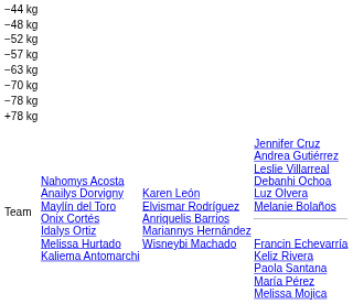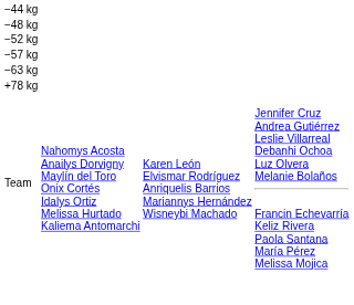 <table>
 <tr>
 <td>−44 kg</td>
 <td></td>
 <td></td>
 <td><br></td>
 </tr>
 <tr>
 <td>−48 kg</td>
 <td></td>
 <td></td>
 <td><br></td>
 </tr>
 <tr>
 <td>−52 kg</td>
 <td></td>
 <td></td>
 <td><br></td>
 </tr>
 <tr>
 <td>−57 kg</td>
 <td></td>
 <td></td>
 <td><br></td>
 </tr>
 <tr>
 <td>−63 kg</td>
 <td></td>
 <td></td>
 <td><br></td>
 </tr>
 <tr>
-<td>−70 kg</td>
-<td></td>
-<td></td>
-<td><br></td>
-</tr>
-<tr>
-<td>−78 kg</td>
-<td></td>
-<td></td>
-<td><br></td>
-</tr>
-<tr>
 <td>+78 kg</td>
 <td></td>
 <td></td>
 <td><br></td>
 </tr>
 <tr>
 <td>Team</td>
 <td><br><a href='#'>Nahomys Acosta</a><br><a href='#'>Anailys Dorvigny</a><br><a href='#'>Maylín del Toro</a><br><a href='#'>Onix Cortés</a><br><a href='#'>Idalys Ortiz</a><br><a href='#'>Melissa Hurtado</a><br><a href='#'>Kaliema Antomarchi</a></td>
 <td><br><a href='#'>Karen León</a><br><a href='#'>Elvismar Rodríguez</a><br><a href='#'>Anriquelis Barrios</a><br><a href='#'>Mariannys Hernández</a><br><a href='#'>Wisneybi Machado</a></td>
 <td><br><a href='#'>Jennifer Cruz</a><br><a href='#'>Andrea Gutiérrez</a><br><a href='#'>Leslie Villarreal</a><br><a href='#'>Debanhi Ochoa</a><br><a href='#'>Luz Olvera</a><br><a href='#'>Melanie Bolaños</a><hr><br><a href='#'>Francin Echevarría</a><br><a href='#'>Keliz Rivera</a><br><a href='#'>Paola Santana</a><br><a href='#'>María Pérez</a><br><a href='#'>Melissa Mojica</a></td>
 </tr>
 </table>
